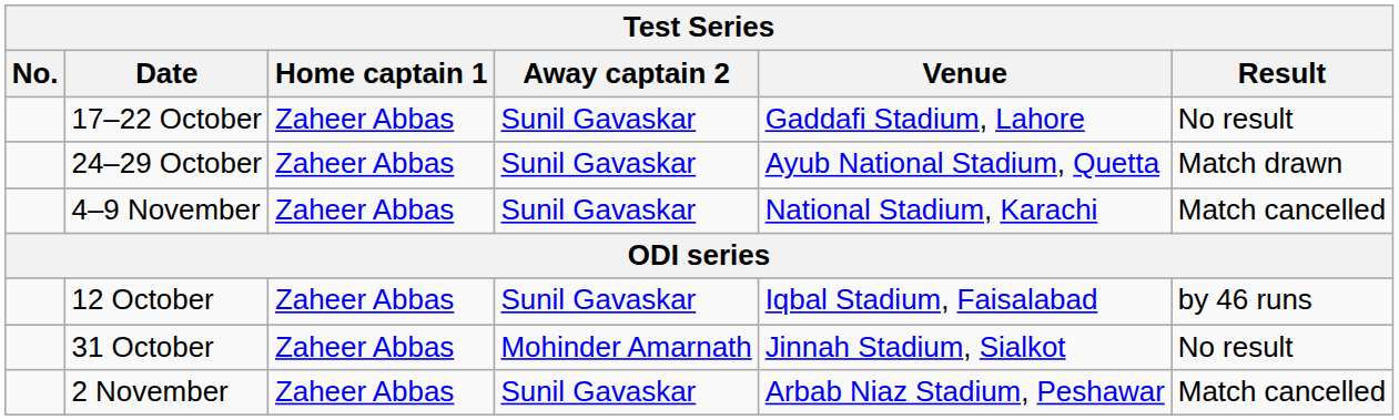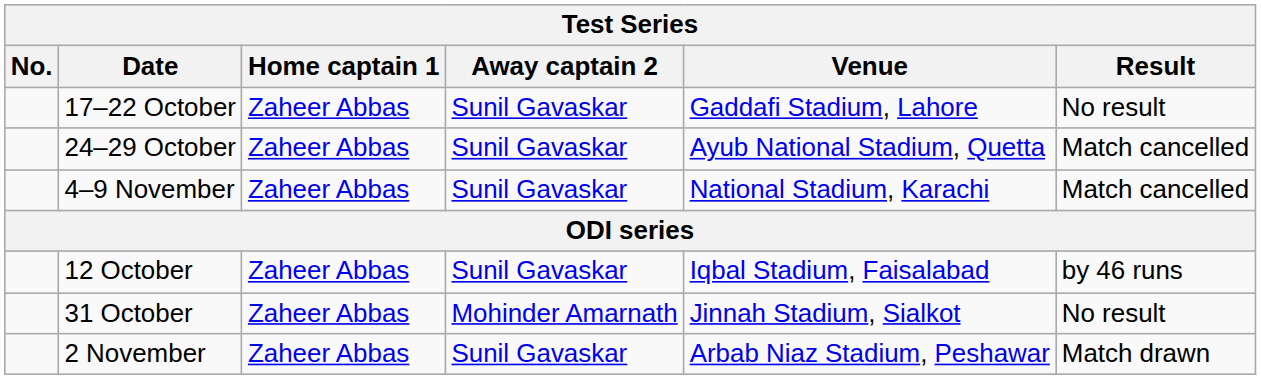 <table class="wikitable">
 <tr>
 <th colspan="9">Test Series</th>
 </tr>
 <tr>
 <th>No.</th>
 <th>Date</th>
 <th>Home captain 1</th>
 <th>Away captain 2</th>
 <th>Venue</th>
 <th>Result</th>
 </tr>
 <tr>
 <td></td>
 <td>17–22 October</td>
 <td><a href='#'>Zaheer Abbas</a></td>
 <td><a href='#'>Sunil Gavaskar</a></td>
 <td><a href='#'>Gaddafi Stadium</a>, <a href='#'>Lahore</a></td>
 <td>No result</td>
 </tr>
 <tr>
 <td></td>
 <td>24–29 October</td>
 <td><a href='#'>Zaheer Abbas</a></td>
 <td><a href='#'>Sunil Gavaskar</a></td>
 <td><a href='#'>Ayub National Stadium</a>, <a href='#'>Quetta</a></td>
-<td>Match drawn</td>
+<td>Match cancelled</td>
 </tr>
 <tr>
 <td></td>
 <td>4–9 November</td>
 <td><a href='#'>Zaheer Abbas</a></td>
 <td><a href='#'>Sunil Gavaskar</a></td>
 <td><a href='#'>National Stadium</a>, <a href='#'>Karachi</a></td>
 <td>Match cancelled</td>
 </tr>
 <tr>
 <th colspan="9">ODI series</th>
 </tr>
 <tr>
 <td></td>
 <td>12 October</td>
 <td><a href='#'>Zaheer Abbas</a></td>
 <td><a href='#'>Sunil Gavaskar</a></td>
 <td><a href='#'>Iqbal Stadium</a>, <a href='#'>Faisalabad</a></td>
 <td> by 46 runs</td>
 </tr>
 <tr>
 <td></td>
 <td>31 October</td>
 <td><a href='#'>Zaheer Abbas</a></td>
 <td><a href='#'>Mohinder Amarnath</a></td>
 <td><a href='#'>Jinnah Stadium</a>, <a href='#'>Sialkot</a></td>
 <td>No result</td>
 </tr>
 <tr>
 <td></td>
 <td>2 November</td>
 <td><a href='#'>Zaheer Abbas</a></td>
 <td><a href='#'>Sunil Gavaskar</a></td>
 <td><a href='#'>Arbab Niaz Stadium</a>, <a href='#'>Peshawar</a></td>
-<td>Match cancelled</td>
+<td>Match drawn</td>
 </tr>
 </table>
